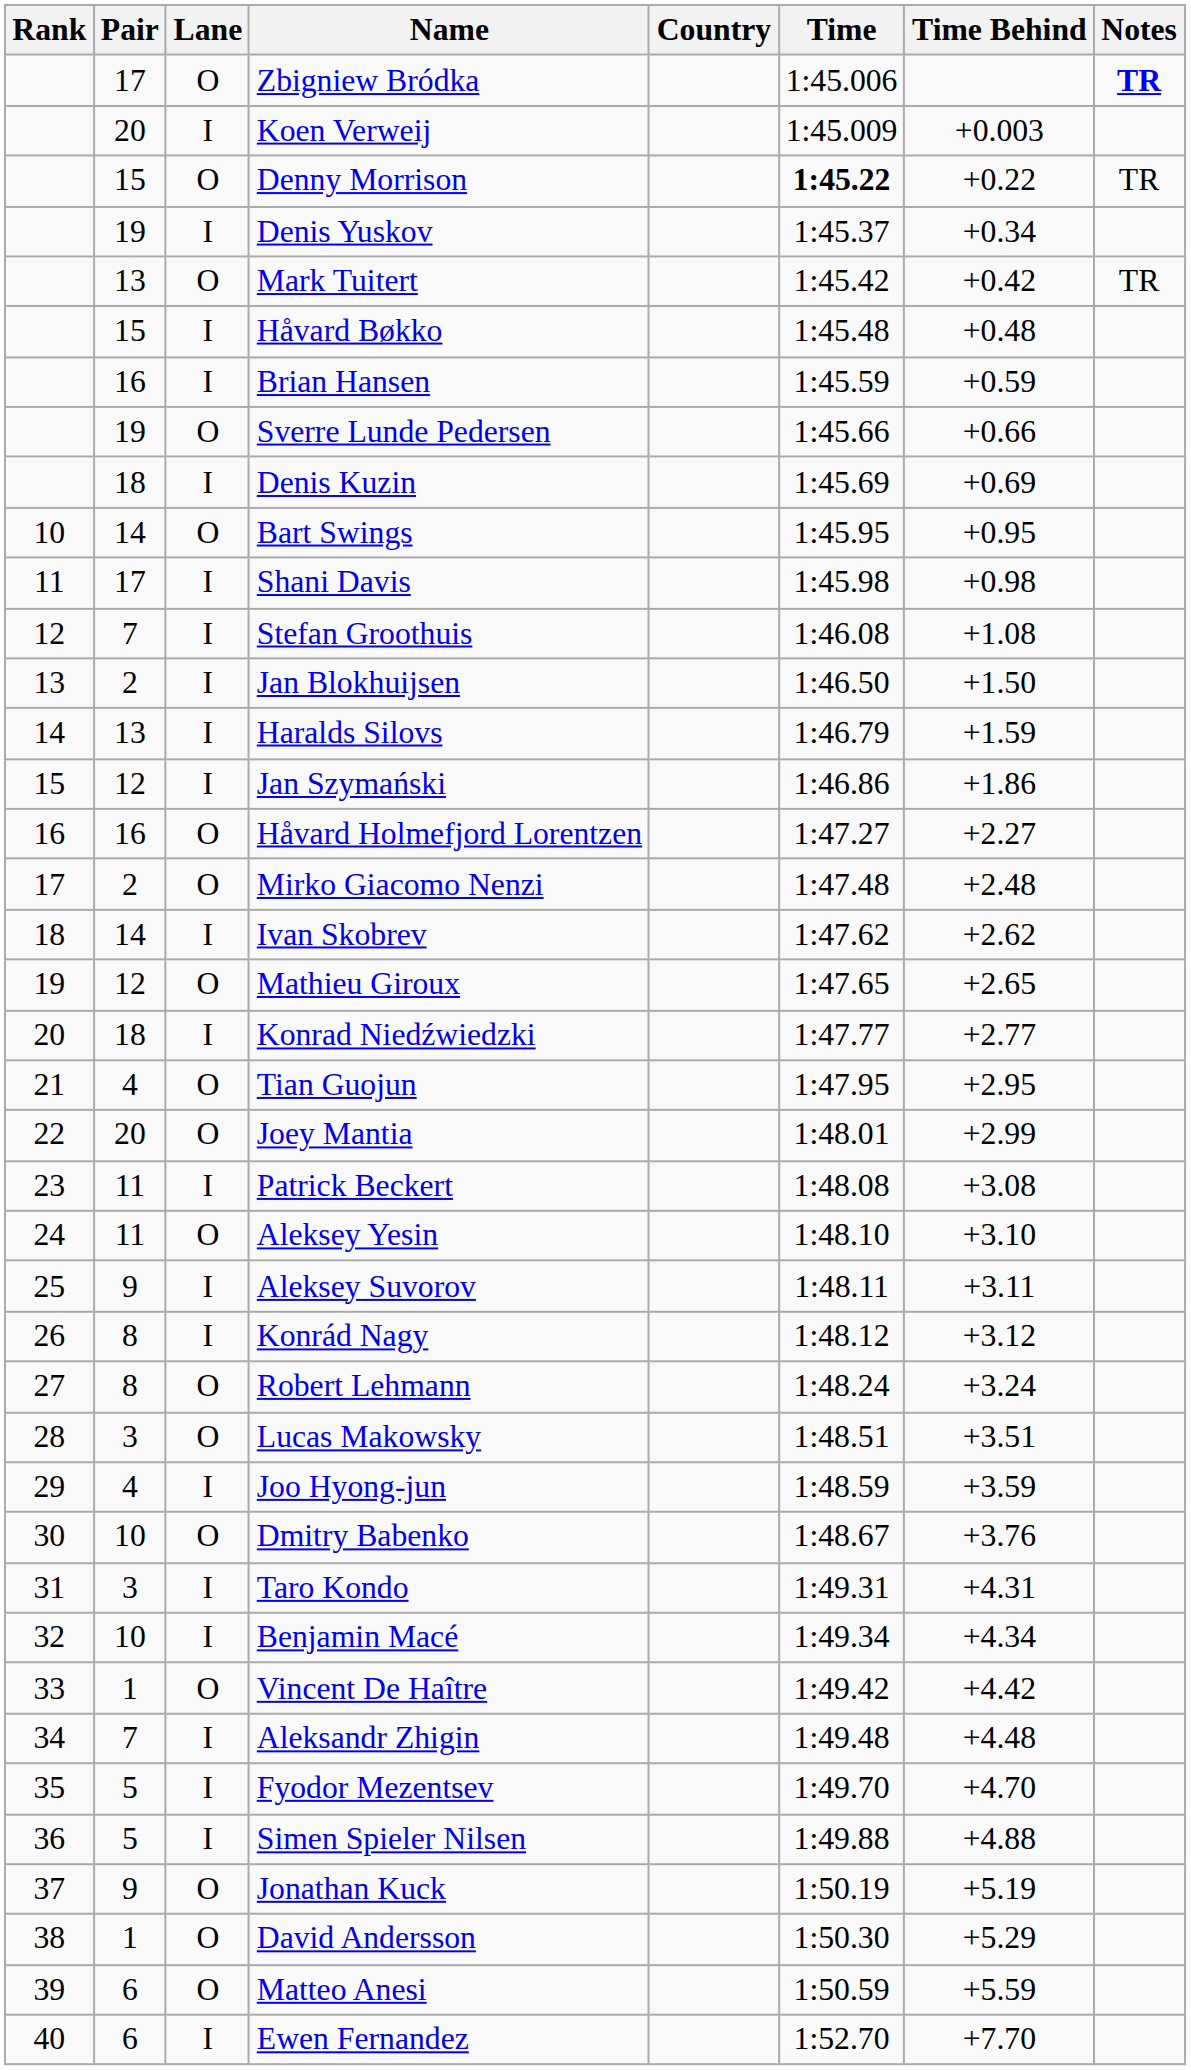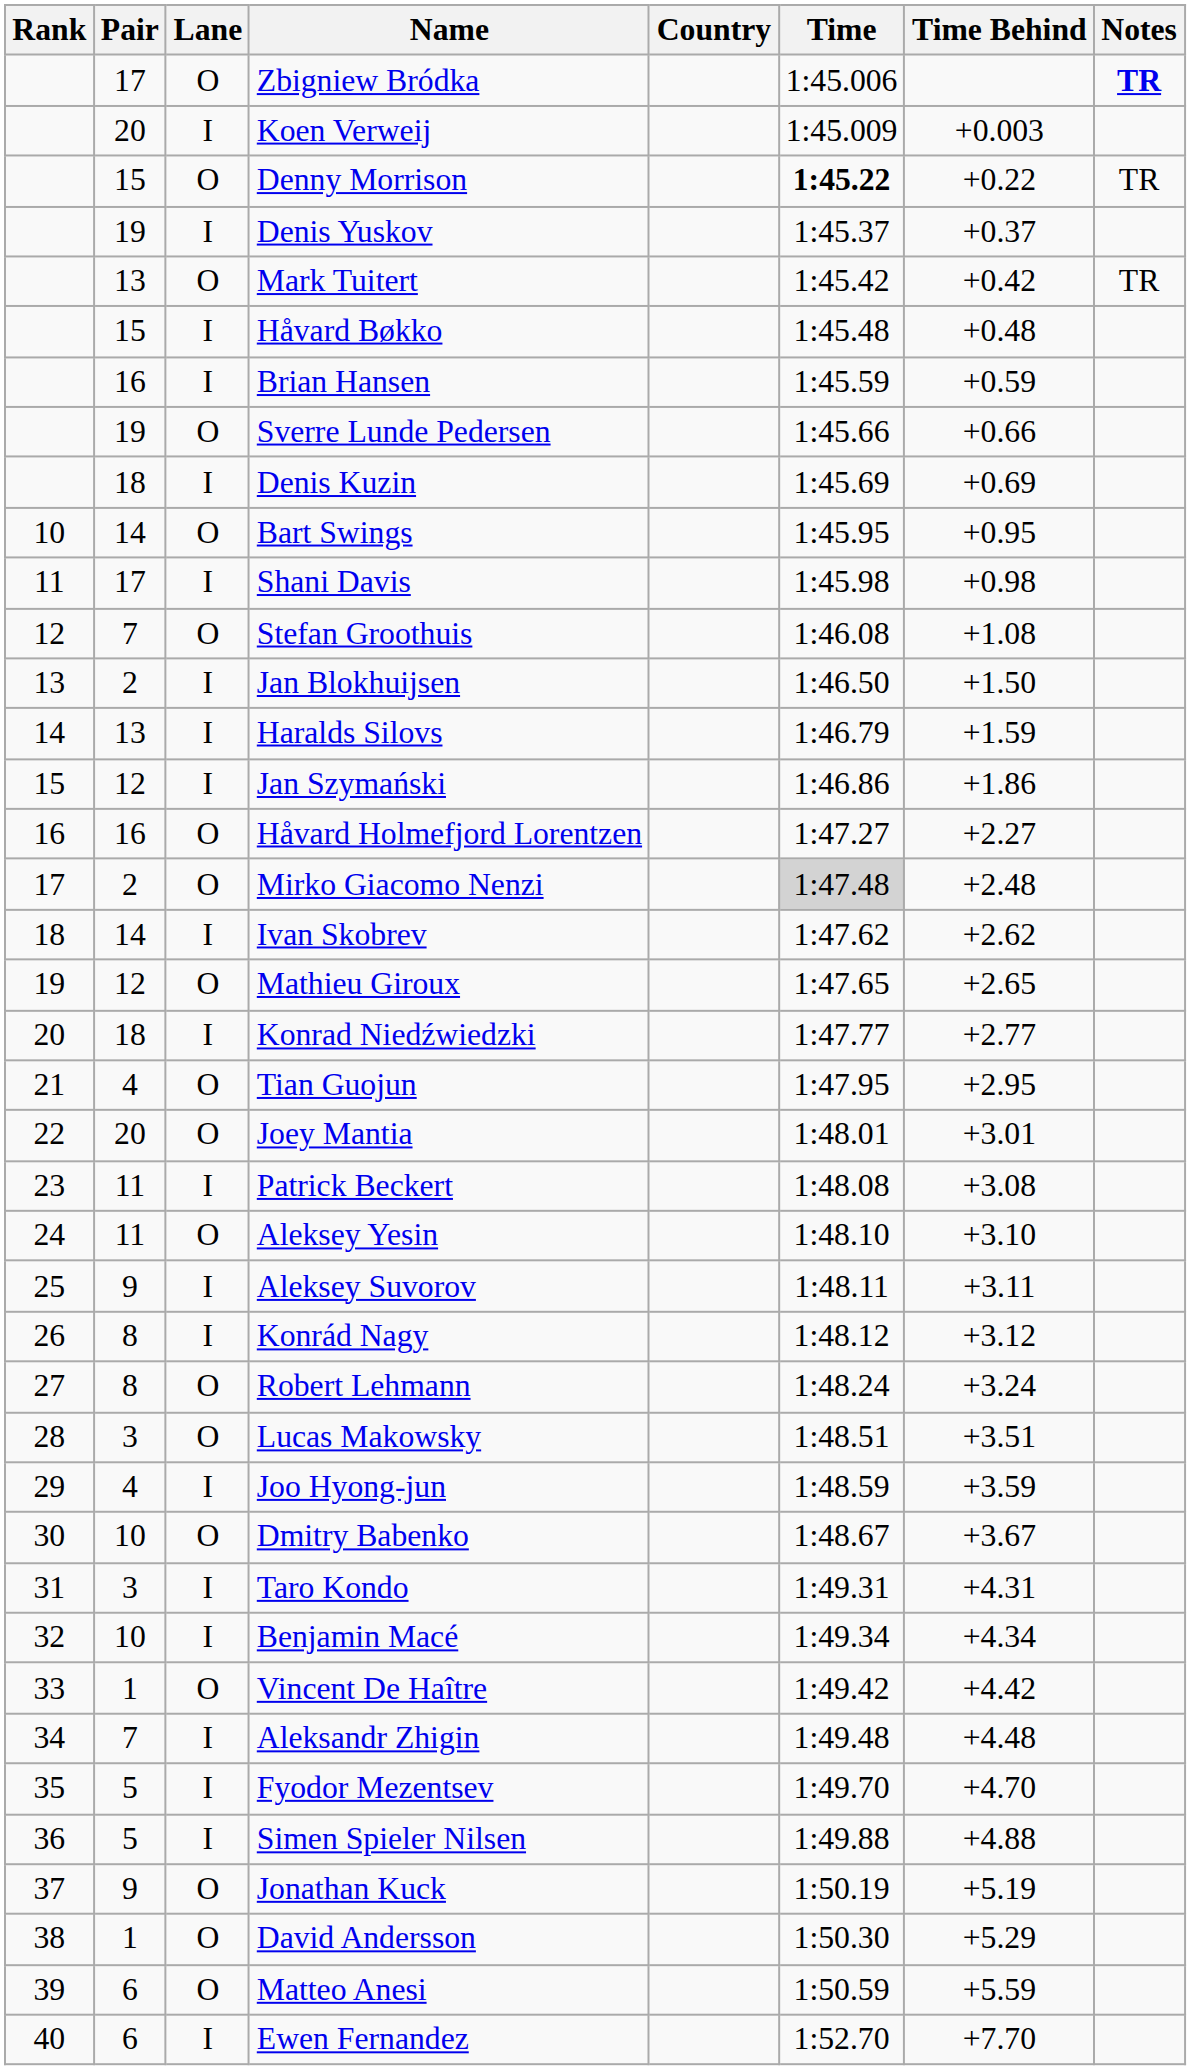 <table class="wikitable sortable" style="text-align:center">
 <tr>
 <th>Rank</th>
 <th>Pair</th>
 <th>Lane</th>
 <th>Name</th>
 <th>Country</th>
 <th>Time</th>
 <th>Time Behind</th>
 <th>Notes</th>
 </tr>
 <tr>
 <td></td>
 <td>17</td>
 <td>O</td>
 <td align="left"><a href='#'>Zbigniew Bródka</a></td>
 <td align="left"></td>
 <td>1:45.006</td>
 <td></td>
 <td><strong><a href='#'>TR</a></strong></td>
 </tr>
 <tr>
 <td></td>
 <td>20</td>
 <td>I</td>
 <td align="left"><a href='#'>Koen Verweij</a></td>
 <td align="left"></td>
 <td>1:45.009</td>
 <td>+0.003</td>
 <td></td>
 </tr>
 <tr>
 <td></td>
 <td>15</td>
 <td>O</td>
 <td align="left"><a href='#'>Denny Morrison</a></td>
 <td align="left"></td>
 <td><strong>1:45.22</strong></td>
 <td>+0.22</td>
 <td>TR</td>
 </tr>
 <tr>
 <td></td>
 <td>19</td>
 <td>I</td>
 <td align="left"><a href='#'>Denis Yuskov</a></td>
 <td align="left"></td>
 <td>1:45.37</td>
-<td>+0.34</td>
+<td>+0.37</td>
 <td></td>
 </tr>
 <tr>
 <td></td>
 <td>13</td>
 <td>O</td>
 <td align="left"><a href='#'>Mark Tuitert</a></td>
 <td align="left"></td>
 <td>1:45.42</td>
 <td>+0.42</td>
 <td>TR</td>
 </tr>
 <tr>
 <td></td>
 <td>15</td>
 <td>I</td>
 <td align="left"><a href='#'>Håvard Bøkko</a></td>
 <td align="left"></td>
 <td>1:45.48</td>
 <td>+0.48</td>
 <td></td>
 </tr>
 <tr>
 <td></td>
 <td>16</td>
 <td>I</td>
 <td align="left"><a href='#'>Brian Hansen</a></td>
 <td align="left"></td>
 <td>1:45.59</td>
 <td>+0.59</td>
 <td></td>
 </tr>
 <tr>
 <td></td>
 <td>19</td>
 <td>O</td>
 <td align="left"><a href='#'>Sverre Lunde Pedersen</a></td>
 <td align="left"></td>
 <td>1:45.66</td>
 <td>+0.66</td>
 <td></td>
 </tr>
 <tr>
 <td></td>
 <td>18</td>
 <td>I</td>
 <td align="left"><a href='#'>Denis Kuzin</a></td>
 <td align="left"></td>
 <td>1:45.69</td>
 <td>+0.69</td>
 <td></td>
 </tr>
 <tr>
 <td>10</td>
 <td>14</td>
 <td>O</td>
 <td align="left"><a href='#'>Bart Swings</a></td>
 <td align="left"></td>
 <td>1:45.95</td>
 <td>+0.95</td>
 <td></td>
 </tr>
 <tr>
 <td>11</td>
 <td>17</td>
 <td>I</td>
 <td align="left"><a href='#'>Shani Davis</a></td>
 <td align="left"></td>
 <td>1:45.98</td>
 <td>+0.98</td>
 <td></td>
 </tr>
 <tr>
 <td>12</td>
 <td>7</td>
-<td>I</td>
+<td>O</td>
 <td align="left"><a href='#'>Stefan Groothuis</a></td>
 <td align="left"></td>
 <td>1:46.08</td>
 <td>+1.08</td>
 <td></td>
 </tr>
 <tr>
 <td>13</td>
 <td>2</td>
 <td>I</td>
 <td align="left"><a href='#'>Jan Blokhuijsen</a></td>
 <td align="left"></td>
 <td>1:46.50</td>
 <td>+1.50</td>
 <td></td>
 </tr>
 <tr>
 <td>14</td>
 <td>13</td>
 <td>I</td>
 <td align="left"><a href='#'>Haralds Silovs</a></td>
 <td align="left"></td>
 <td>1:46.79</td>
 <td>+1.59</td>
 <td></td>
 </tr>
 <tr>
 <td>15</td>
 <td>12</td>
 <td>I</td>
 <td align="left"><a href='#'>Jan Szymański</a></td>
 <td align="left"></td>
 <td>1:46.86</td>
 <td>+1.86</td>
 <td></td>
 </tr>
 <tr>
 <td>16</td>
 <td>16</td>
 <td>O</td>
 <td align="left"><a href='#'>Håvard Holmefjord Lorentzen</a></td>
 <td align="left"></td>
 <td>1:47.27</td>
 <td>+2.27</td>
 <td></td>
 </tr>
 <tr>
 <td>17</td>
 <td>2</td>
 <td>O</td>
 <td align="left"><a href='#'>Mirko Giacomo Nenzi</a></td>
 <td align="left"></td>
-<td>1:47.48</td>
+<td style="background: lightgrey;">1:47.48</td>
 <td>+2.48</td>
 <td></td>
 </tr>
 <tr>
 <td>18</td>
 <td>14</td>
 <td>I</td>
 <td align="left"><a href='#'>Ivan Skobrev</a></td>
 <td align="left"></td>
 <td>1:47.62</td>
 <td>+2.62</td>
 <td></td>
 </tr>
 <tr>
 <td>19</td>
 <td>12</td>
 <td>O</td>
 <td align="left"><a href='#'>Mathieu Giroux</a></td>
 <td align="left"></td>
 <td>1:47.65</td>
 <td>+2.65</td>
 <td></td>
 </tr>
 <tr>
 <td>20</td>
 <td>18</td>
 <td>I</td>
 <td align="left"><a href='#'>Konrad Niedźwiedzki</a></td>
 <td align="left"></td>
 <td>1:47.77</td>
 <td>+2.77</td>
 <td></td>
 </tr>
 <tr>
 <td>21</td>
 <td>4</td>
 <td>O</td>
 <td align="left"><a href='#'>Tian Guojun</a></td>
 <td align="left"></td>
 <td>1:47.95</td>
 <td>+2.95</td>
 <td></td>
 </tr>
 <tr>
 <td>22</td>
 <td>20</td>
 <td>O</td>
 <td align="left"><a href='#'>Joey Mantia</a></td>
 <td align="left"></td>
 <td>1:48.01</td>
-<td>+2.99</td>
+<td>+3.01</td>
 <td></td>
 </tr>
 <tr>
 <td>23</td>
 <td>11</td>
 <td>I</td>
 <td align="left"><a href='#'>Patrick Beckert</a></td>
 <td align="left"></td>
 <td>1:48.08</td>
 <td>+3.08</td>
 <td></td>
 </tr>
 <tr>
 <td>24</td>
 <td>11</td>
 <td>O</td>
 <td align="left"><a href='#'>Aleksey Yesin</a></td>
 <td align="left"></td>
 <td>1:48.10</td>
 <td>+3.10</td>
 <td></td>
 </tr>
 <tr>
 <td>25</td>
 <td>9</td>
 <td>I</td>
 <td align="left"><a href='#'>Aleksey Suvorov</a></td>
 <td align="left"></td>
 <td>1:48.11</td>
 <td>+3.11</td>
 <td></td>
 </tr>
 <tr>
 <td>26</td>
 <td>8</td>
 <td>I</td>
 <td align="left"><a href='#'>Konrád Nagy</a></td>
 <td align="left"></td>
 <td>1:48.12</td>
 <td>+3.12</td>
 <td></td>
 </tr>
 <tr>
 <td>27</td>
 <td>8</td>
 <td>O</td>
 <td align="left"><a href='#'>Robert Lehmann</a></td>
 <td align="left"></td>
 <td>1:48.24</td>
 <td>+3.24</td>
 <td></td>
 </tr>
 <tr>
 <td>28</td>
 <td>3</td>
 <td>O</td>
 <td align="left"><a href='#'>Lucas Makowsky</a></td>
 <td align="left"></td>
 <td>1:48.51</td>
 <td>+3.51</td>
 <td></td>
 </tr>
 <tr>
 <td>29</td>
 <td>4</td>
 <td>I</td>
 <td align="left"><a href='#'>Joo Hyong-jun</a></td>
 <td align="left"></td>
 <td>1:48.59</td>
 <td>+3.59</td>
 <td></td>
 </tr>
 <tr>
 <td>30</td>
 <td>10</td>
 <td>O</td>
 <td align="left"><a href='#'>Dmitry Babenko</a></td>
 <td align="left"></td>
 <td>1:48.67</td>
-<td>+3.76</td>
+<td>+3.67</td>
 <td></td>
 </tr>
 <tr>
 <td>31</td>
 <td>3</td>
 <td>I</td>
 <td align="left"><a href='#'>Taro Kondo</a></td>
 <td align="left"></td>
 <td>1:49.31</td>
 <td>+4.31</td>
 <td></td>
 </tr>
 <tr>
 <td>32</td>
 <td>10</td>
 <td>I</td>
 <td align="left"><a href='#'>Benjamin Macé</a></td>
 <td align="left"></td>
 <td>1:49.34</td>
 <td>+4.34</td>
 <td></td>
 </tr>
 <tr>
 <td>33</td>
 <td>1</td>
 <td>O</td>
 <td align="left"><a href='#'>Vincent De Haître</a></td>
 <td align="left"></td>
 <td>1:49.42</td>
 <td>+4.42</td>
 <td></td>
 </tr>
 <tr>
 <td>34</td>
 <td>7</td>
 <td>I</td>
 <td align="left"><a href='#'>Aleksandr Zhigin</a></td>
 <td align="left"></td>
 <td>1:49.48</td>
 <td>+4.48</td>
 <td></td>
 </tr>
 <tr>
 <td>35</td>
 <td>5</td>
 <td>I</td>
 <td align="left"><a href='#'>Fyodor Mezentsev</a></td>
 <td align="left"></td>
 <td>1:49.70</td>
 <td>+4.70</td>
 <td></td>
 </tr>
 <tr>
 <td>36</td>
 <td>5</td>
 <td>I</td>
 <td align="left"><a href='#'>Simen Spieler Nilsen</a></td>
 <td align="left"></td>
 <td>1:49.88</td>
 <td>+4.88</td>
 <td></td>
 </tr>
 <tr>
 <td>37</td>
 <td>9</td>
 <td>O</td>
 <td align="left"><a href='#'>Jonathan Kuck</a></td>
 <td align="left"></td>
 <td>1:50.19</td>
 <td>+5.19</td>
 <td></td>
 </tr>
 <tr>
 <td>38</td>
 <td>1</td>
 <td>O</td>
 <td align="left"><a href='#'>David Andersson</a></td>
 <td align="left"></td>
 <td>1:50.30</td>
 <td>+5.29</td>
 <td></td>
 </tr>
 <tr>
 <td>39</td>
 <td>6</td>
 <td>O</td>
 <td align="left"><a href='#'>Matteo Anesi</a></td>
 <td align="left"></td>
 <td>1:50.59</td>
 <td>+5.59</td>
 <td></td>
 </tr>
 <tr>
 <td>40</td>
 <td>6</td>
 <td>I</td>
 <td align="left"><a href='#'>Ewen Fernandez</a></td>
 <td align="left"></td>
 <td>1:52.70</td>
 <td>+7.70</td>
 <td></td>
 </tr>
 </table>
